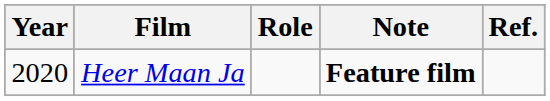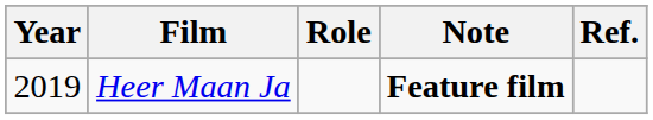 <table class="wikitable sortable">
 <tr>
 <th>Year</th>
 <th>Film</th>
 <th>Role</th>
 <th>Note</th>
 <th>Ref.</th>
 </tr>
 <tr>
-<td>2020</td>
+<td>2019</td>
 <td><em><a href='#'>Heer Maan Ja</a></em></td>
 <td></td>
 <td><strong>Feature film</strong></td>
 <td></td>
 </tr>
 </table>
